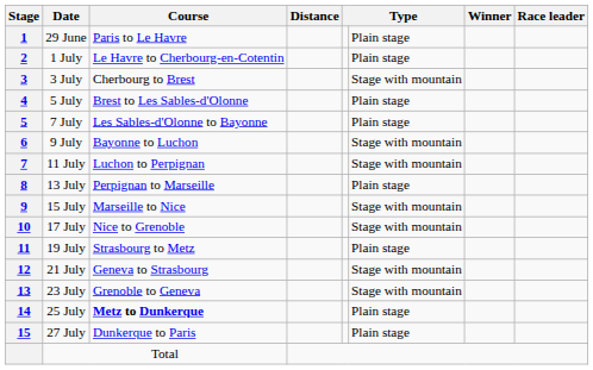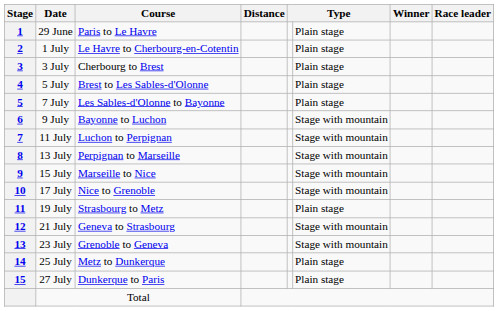 <table class="wikitable">
 <tr>
 <th scope="col">Stage</th>
 <th scope="col">Date</th>
 <th scope="col">Course</th>
 <th scope="col">Distance</th>
 <th scope="col" colspan="2">Type</th>
 <th scope="col">Winner</th>
 <th scope="col">Race leader</th>
 </tr>
 <tr>
 <th scope="row"><a href='#'>1</a></th>
 <td style="text-align:center;">29 June</td>
 <td><a href='#'>Paris</a> to <a href='#'>Le Havre</a></td>
 <td></td>
 <td></td>
 <td>Plain stage</td>
 <td></td>
 <td></td>
 </tr>
 <tr>
 <th scope="row"><a href='#'>2</a></th>
 <td style="text-align:center;">1 July</td>
 <td><a href='#'>Le Havre</a> to <a href='#'>Cherbourg-en-Cotentin</a></td>
 <td></td>
 <td></td>
 <td>Plain stage</td>
 <td></td>
 <td></td>
 </tr>
 <tr>
 <th scope="row"><a href='#'>3</a></th>
 <td style="text-align:center;">3 July</td>
 <td>Cherbourg to <a href='#'>Brest</a></td>
 <td></td>
 <td></td>
-<td>Stage with mountain</td>
+<td>Plain stage</td>
 <td></td>
 <td></td>
 </tr>
 <tr>
 <th scope="row"><a href='#'>4</a></th>
 <td style="text-align:center;">5 July</td>
 <td><a href='#'>Brest</a> to <a href='#'>Les Sables-d'Olonne</a></td>
 <td></td>
 <td></td>
 <td>Plain stage</td>
 <td></td>
 <td></td>
 </tr>
 <tr>
 <th scope="row"><a href='#'>5</a></th>
 <td style="text-align:center;">7 July</td>
 <td><a href='#'>Les Sables-d'Olonne</a> to <a href='#'>Bayonne</a></td>
 <td></td>
 <td></td>
 <td>Plain stage</td>
 <td></td>
 <td></td>
 </tr>
 <tr>
 <th scope="row"><a href='#'>6</a></th>
 <td style="text-align:center;">9 July</td>
 <td><a href='#'>Bayonne</a> to <a href='#'>Luchon</a></td>
 <td></td>
 <td></td>
 <td>Stage with mountain</td>
 <td></td>
 <td></td>
 </tr>
 <tr>
 <th scope="row"><a href='#'>7</a></th>
 <td style="text-align:center;">11 July</td>
 <td><a href='#'>Luchon</a> to <a href='#'>Perpignan</a></td>
 <td></td>
 <td></td>
 <td>Stage with mountain</td>
 <td></td>
 <td></td>
 </tr>
 <tr>
 <th scope="row"><a href='#'>8</a></th>
 <td style="text-align:center;">13 July</td>
 <td><a href='#'>Perpignan</a> to <a href='#'>Marseille</a></td>
 <td></td>
 <td></td>
-<td>Plain stage</td>
+<td>Stage with mountain</td>
 <td></td>
 <td></td>
 </tr>
 <tr>
 <th scope="row"><a href='#'>9</a></th>
 <td style="text-align:center;">15 July</td>
 <td><a href='#'>Marseille</a> to <a href='#'>Nice</a></td>
 <td></td>
 <td></td>
 <td>Stage with mountain</td>
 <td></td>
 <td></td>
 </tr>
 <tr>
 <th scope="row"><a href='#'>10</a></th>
 <td style="text-align:center;">17 July</td>
 <td><a href='#'>Nice</a> to <a href='#'>Grenoble</a></td>
 <td></td>
 <td></td>
 <td>Stage with mountain</td>
 <td></td>
 <td></td>
 </tr>
 <tr>
 <th scope="row"><a href='#'>11</a></th>
 <td style="text-align:center;">19 July</td>
 <td><a href='#'>Strasbourg</a> to <a href='#'>Metz</a></td>
 <td></td>
 <td></td>
 <td>Plain stage</td>
 <td></td>
 <td></td>
 </tr>
 <tr>
 <th scope="row"><a href='#'>12</a></th>
 <td style="text-align:center;">21 July</td>
 <td><a href='#'>Geneva</a> to <a href='#'>Strasbourg</a></td>
 <td></td>
 <td></td>
 <td>Stage with mountain</td>
 <td></td>
 <td></td>
 </tr>
 <tr>
 <th scope="row"><a href='#'>13</a></th>
 <td style="text-align:center;">23 July</td>
 <td><a href='#'>Grenoble</a> to <a href='#'>Geneva</a></td>
 <td></td>
 <td></td>
 <td>Stage with mountain</td>
 <td></td>
 <td></td>
 </tr>
 <tr>
 <th scope="row"><a href='#'>14</a></th>
 <td style="text-align:center;">25 July</td>
-<td><strong><a href='#'>Metz</a> to <a href='#'>Dunkerque</a></strong></td>
+<td><a href='#'>Metz</a> to <a href='#'>Dunkerque</a></td>
 <td></td>
 <td></td>
 <td>Plain stage</td>
 <td></td>
 <td></td>
 </tr>
 <tr>
 <th scope="row"><a href='#'>15</a></th>
 <td style="text-align:center;">27 July</td>
 <td><a href='#'>Dunkerque</a> to <a href='#'>Paris</a></td>
 <td></td>
 <td></td>
 <td>Plain stage</td>
 <td></td>
 <td></td>
 </tr>
 <tr>
 <th scope="row"></th>
 <td colspan="2" style="text-align:center">Total</td>
 <td colspan="5" style="text-align:center"></td>
 </tr>
 </table>
